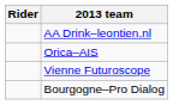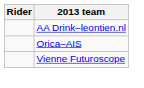 <table class="wikitable">
 <tr>
 <th>Rider</th>
 <th>2013 team</th>
 </tr>
 <tr>
 <td></td>
 <td><a href='#'>AA Drink–leontien.nl</a></td>
 </tr>
 <tr>
 <td></td>
 <td><a href='#'>Orica–AIS</a></td>
 </tr>
 <tr>
 <td></td>
 <td><a href='#'>Vienne Futuroscope</a></td>
 </tr>
-<tr>
-<td></td>
-<td>Bourgogne–Pro Dialog</td>
-</tr>
 </table>
